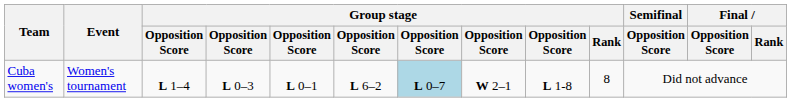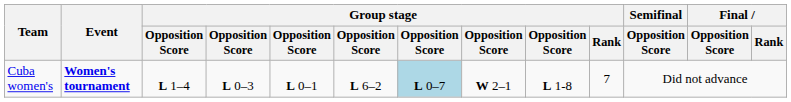 <table class="wikitable" style="font-size:90%">
 <tr>
 <th rowspan=2>Team</th>
 <th rowspan=2>Event</th>
 <th colspan=8>Group stage</th>
 <th>Semifinal</th>
 <th colspan=2>Final / </th>
 </tr>
 <tr style="font-size:95%">
 <th>Opposition<br>Score</th>
 <th>Opposition<br>Score</th>
 <th>Opposition<br>Score</th>
 <th>Opposition<br>Score</th>
 <th>Opposition<br>Score</th>
 <th>Opposition<br>Score</th>
 <th>Opposition<br>Score</th>
 <th>Rank</th>
 <th>Opposition<br>Score</th>
 <th>Opposition<br>Score</th>
 <th>Rank</th>
 </tr>
 <tr align=center>
 <td align=left><a href='#'>Cuba women's</a></td>
-<td align=left><a href='#'>Women's tournament</a></td>
+<td align=left><strong><a href='#'>Women's tournament</a></strong></td>
 <td><br><strong>L</strong> 1–4</td>
 <td><br><strong>L</strong> 0–3</td>
 <td><br><strong>L</strong> 0–1</td>
 <td><br><strong>L</strong> 6–2</td>
 <td style="background: lightblue;"><br><strong>L</strong> 0–7</td>
 <td><br><strong>W</strong> 2–1</td>
 <td><br><strong>L</strong> 1-8</td>
-<td>8</td>
+<td>7</td>
 <td colspan=3>Did not advance</td>
 </tr>
 </table>
